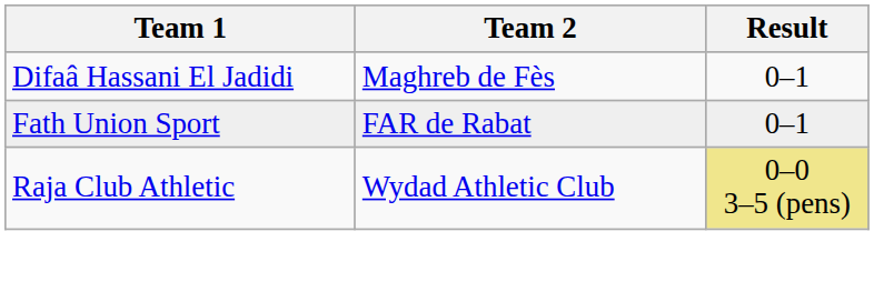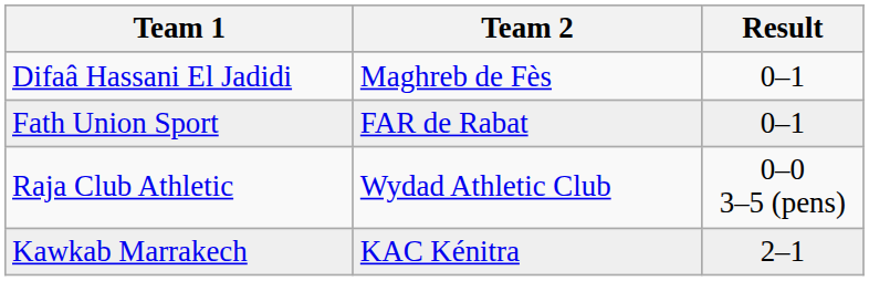 <table class="wikitable">
 <tr>
 <th width="180">Team 1</th>
 <th width="180">Team 2</th>
 <th width="80">Result</th>
 </tr>
 <tr>
 <td><a href='#'>Difaâ Hassani El Jadidi</a></td>
 <td><a href='#'>Maghreb de Fès</a></td>
 <td align="center">0–1</td>
 </tr>
 <tr style="background:#EFEFEF">
 <td><a href='#'>Fath Union Sport</a></td>
 <td><a href='#'>FAR de Rabat</a></td>
 <td align="center">0–1</td>
 </tr>
 <tr>
 <td><a href='#'>Raja Club Athletic</a></td>
 <td><a href='#'>Wydad Athletic Club</a></td>
-<td align="center" style="background: khaki;">0–0<br>3–5 (pens)</td>
+<td align="center">0–0<br>3–5 (pens)</td>
+</tr>
+<tr style="background:#EFEFEF">
+<td><a href='#'>Kawkab Marrakech</a></td>
+<td><a href='#'>KAC Kénitra</a></td>
+<td align="center">2–1</td>
 </tr>
 </table>
